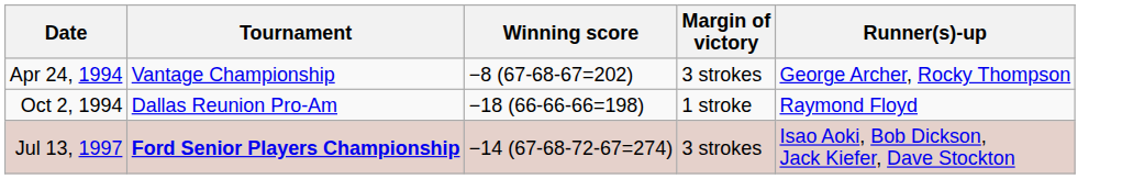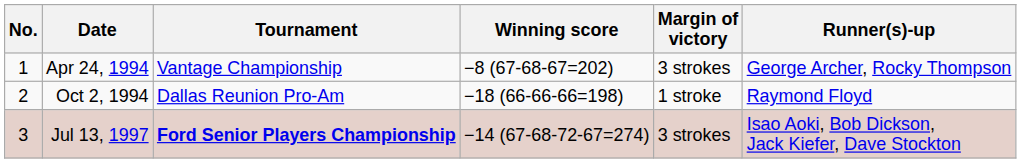 <table class="wikitable" style="font-size:95%;">
 <tr>
+<th>No.</th>
 <th>Date</th>
 <th>Tournament</th>
 <th>Winning score</th>
 <th>Margin of<br>victory</th>
 <th>Runner(s)-up</th>
 </tr>
 <tr>
+<td align=center>1</td>
 <td align=right>Apr 24, <a href='#'>1994</a></td>
 <td><a href='#'>Vantage Championship</a></td>
 <td>−8 (67-68-67=202)</td>
 <td>3 strokes</td>
 <td> <a href='#'>George Archer</a>,  <a href='#'>Rocky Thompson</a></td>
 </tr>
 <tr>
+<td align=center>2</td>
 <td align=right>Oct 2, 1994</td>
 <td><a href='#'>Dallas Reunion Pro-Am</a></td>
 <td>−18 (66-66-66=198)</td>
 <td>1 stroke</td>
 <td> <a href='#'>Raymond Floyd</a></td>
 </tr>
 <tr style="background:#e5d1cb;">
+<td align=center>3</td>
 <td align=right>Jul 13, <a href='#'>1997</a></td>
 <td><strong><a href='#'>Ford Senior Players Championship</a></strong></td>
 <td>−14 (67-68-72-67=274)</td>
 <td>3 strokes</td>
 <td> <a href='#'>Isao Aoki</a>,  <a href='#'>Bob Dickson</a>,<br> <a href='#'>Jack Kiefer</a>,  <a href='#'>Dave Stockton</a></td>
 </tr>
 </table>
